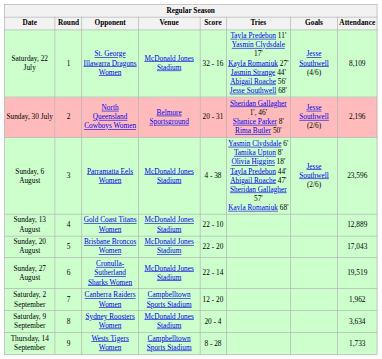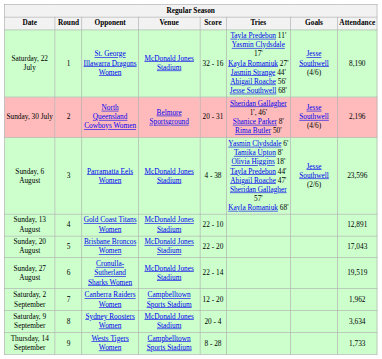 <table class="wikitable" style="font-size:75%; text-align:center;">
 <tr>
 <th colspan="8">Regular Season</th>
 </tr>
 <tr>
 <th width="175">Date</th>
 <th width="50">Round</th>
 <th width="200">Opponent</th>
 <th width="185">Venue</th>
 <th width="70">Score</th>
 <th width="285">Tries</th>
 <th width="155">Goals</th>
 <th width="60">Attendance</th>
 </tr>
 <tr bgcolor=#CCFFCC>
 <td>Saturday, 22 July</td>
 <td>1</td>
 <td> <a href='#'>St. George Illawarra Dragons Women</a></td>
 <td><a href='#'>McDonald Jones Stadium</a></td>
 <td>32 - 16</td>
 <td><a href='#'>Tayla Predebon</a> 11' <br><a href='#'>Yasmin Clydsdale</a> 17' <br><a href='#'>Kayla Romaniuk</a> 27' <br><a href='#'>Jasmin Strange</a> 44' <br><a href='#'>Abigail Roache</a> 56' <br><a href='#'>Jesse Southwell</a> 68'</td>
 <td><a href='#'>Jesse Southwell</a> (4/6)</td>
-<td>8,109</td>
+<td>8,190</td>
 </tr>
 <tr bgcolor=#FFBBBB>
 <td>Sunday, 30 July</td>
 <td>2</td>
 <td> <a href='#'>North Queensland Cowboys Women</a></td>
 <td><a href='#'>Belmore Sportsground</a></td>
 <td>20 - 31</td>
 <td><a href='#'>Sheridan Gallagher</a> 1', 46' <br><a href='#'>Shanice Parker</a> 8' <br><a href='#'>Rima Butler</a> 50'</td>
-<td><a href='#'>Jesse Southwell</a> (2/6)</td>
+<td><a href='#'>Jesse Southwell</a> (4/6)</td>
 <td>2,196</td>
 </tr>
 <tr bgcolor=#CCFFCC>
 <td>Sunday, 6 August</td>
 <td>3</td>
 <td> <a href='#'>Parramatta Eels Women</a></td>
 <td><a href='#'>McDonald Jones Stadium</a></td>
 <td>4 - 38</td>
 <td><a href='#'>Yasmin Clydsdale</a> 6' <br><a href='#'>Tamika Upton</a> 8' <br><a href='#'>Olivia Higgins</a> 18' <br><a href='#'>Tayla Predebon</a> 44' <br><a href='#'>Abigail Roache</a> 47' <br><a href='#'>Sheridan Gallagher</a> 57' <br><a href='#'>Kayla Romaniuk</a> 68'</td>
 <td><a href='#'>Jesse Southwell</a> (2/6)</td>
 <td>23,596</td>
 </tr>
 <tr bgcolor=#CCFFCC>
 <td>Sunday, 13 August</td>
 <td>4</td>
 <td> <a href='#'>Gold Coast Titans Women</a></td>
 <td><a href='#'>McDonald Jones Stadium</a></td>
 <td>22 - 10</td>
 <td></td>
 <td></td>
-<td>12,889</td>
+<td>12,891</td>
 </tr>
 <tr bgcolor=#CCFFCC>
 <td>Sunday, 20 August</td>
 <td>5</td>
 <td> <a href='#'>Brisbane Broncos Women</a></td>
 <td><a href='#'>McDonald Jones Stadium</a></td>
 <td>22 - 20</td>
 <td></td>
 <td></td>
 <td>17,043</td>
 </tr>
 <tr bgcolor=#CCFFCC>
 <td>Sunday, 27 August</td>
 <td>6</td>
 <td> <a href='#'>Cronulla-Sutherland Sharks Women</a></td>
 <td><a href='#'>McDonald Jones Stadium</a></td>
 <td>22 - 14</td>
 <td></td>
 <td></td>
 <td>19,519</td>
 </tr>
 <tr bgcolor=#CCFFCC>
 <td>Saturday, 2 September</td>
 <td>7</td>
 <td> <a href='#'>Canberra Raiders Women</a></td>
 <td><a href='#'>Campbelltown Sports Stadium</a></td>
 <td>12 - 20</td>
 <td></td>
 <td></td>
 <td>1,962</td>
 </tr>
 <tr bgcolor=#CCFFCC>
 <td>Saturday, 9 September</td>
 <td>8</td>
 <td> <a href='#'>Sydney Roosters Women</a></td>
 <td><a href='#'>McDonald Jones Stadium</a></td>
 <td>20 - 4</td>
 <td></td>
 <td></td>
 <td>3,634</td>
 </tr>
 <tr bgcolor=#CCFFCC>
 <td>Thursday, 14 September</td>
 <td>9</td>
 <td> <a href='#'>Wests Tigers Women</a></td>
 <td><a href='#'>Campbelltown Sports Stadium</a></td>
 <td>8 - 28</td>
 <td></td>
 <td></td>
 <td>1,733</td>
 </tr>
 </table>
